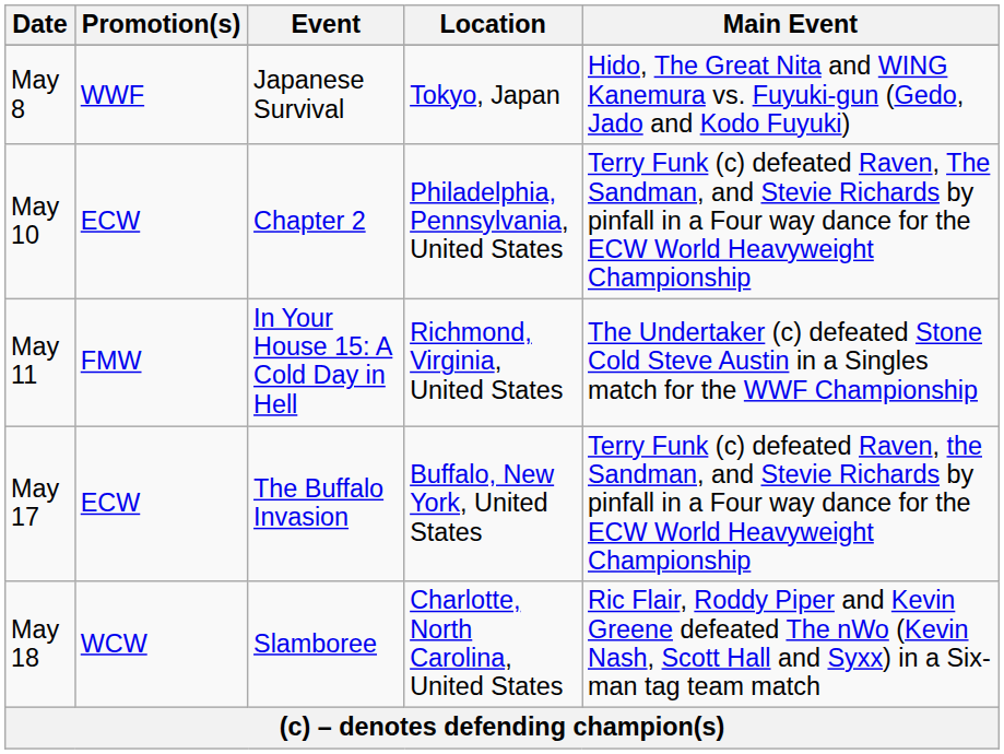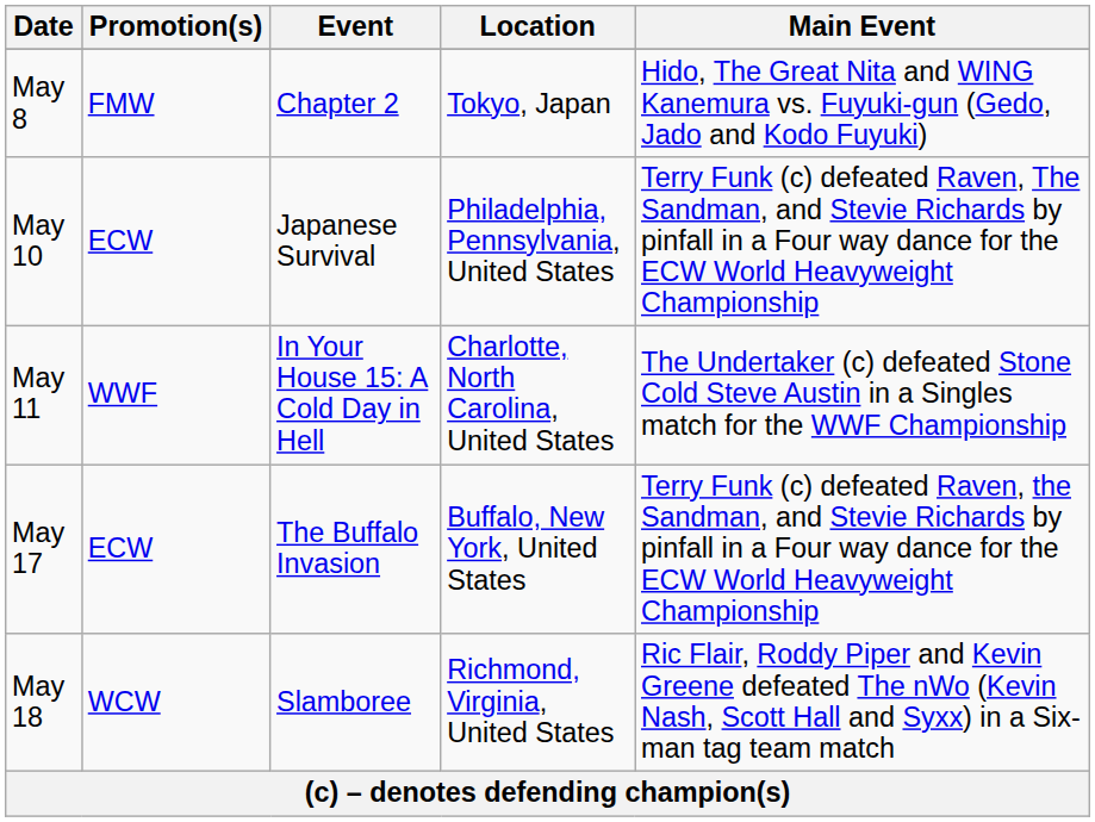 <table class="wikitable" style="width:100%;">
 <tr>
 <th width="5%">Date</th>
 <th width="5%">Promotion(s)</th>
 <th style="width:15%;">Event</th>
 <th style="width:15%;">Location</th>
 <th style="width:40%;">Main Event</th>
 </tr>
 <tr style="width:20%;" |Notes>
 </tr>
 <tr>
 <td>May 8</td>
-<td><a href='#'>WWF</a></td>
-<td>Japanese Survival</td>
+<td><a href='#'>FMW</a></td>
+<td><a href='#'>Chapter 2</a></td>
 <td><a href='#'>Tokyo</a>, Japan</td>
 <td><a href='#'>Hido</a>, <a href='#'>The Great Nita</a> and <a href='#'>WING Kanemura</a> vs. <a href='#'>Fuyuki-gun</a> (<a href='#'>Gedo</a>, <a href='#'>Jado</a> and <a href='#'>Kodo Fuyuki</a>)</td>
 </tr>
 <tr>
 <td>May 10</td>
 <td><a href='#'>ECW</a></td>
-<td><a href='#'>Chapter 2</a></td>
+<td>Japanese Survival</td>
 <td><a href='#'>Philadelphia, Pennsylvania</a>, United States</td>
 <td><a href='#'>Terry Funk</a> (c) defeated <a href='#'>Raven</a>, <a href='#'>The Sandman</a>, and <a href='#'>Stevie Richards</a> by pinfall in a Four way dance for the <a href='#'>ECW World Heavyweight Championship</a></td>
 </tr>
 <tr>
 <td>May 11</td>
-<td><a href='#'>FMW</a></td>
+<td><a href='#'>WWF</a></td>
 <td><a href='#'>In Your House 15: A Cold Day in Hell</a></td>
-<td><a href='#'>Richmond, Virginia</a>, United States</td>
+<td><a href='#'>Charlotte, North Carolina</a>, United States</td>
 <td><a href='#'>The Undertaker</a> (c) defeated <a href='#'>Stone Cold Steve Austin</a> in a Singles match for the <a href='#'>WWF Championship</a></td>
 </tr>
 <tr>
 <td>May 17</td>
 <td><a href='#'>ECW</a></td>
 <td><a href='#'>The Buffalo Invasion</a></td>
 <td><a href='#'>Buffalo, New York</a>, United States</td>
 <td><a href='#'>Terry Funk</a> (c) defeated <a href='#'>Raven</a>, <a href='#'>the Sandman</a>, and <a href='#'>Stevie Richards</a> by pinfall in a Four way dance for the <a href='#'>ECW World Heavyweight Championship</a></td>
 </tr>
 <tr>
 <td>May 18</td>
 <td><a href='#'>WCW</a></td>
 <td><a href='#'>Slamboree</a></td>
-<td><a href='#'>Charlotte, North Carolina</a>, United States</td>
+<td><a href='#'>Richmond, Virginia</a>, United States</td>
 <td><a href='#'>Ric Flair</a>, <a href='#'>Roddy Piper</a> and <a href='#'>Kevin Greene</a> defeated <a href='#'>The nWo</a> (<a href='#'>Kevin Nash</a>, <a href='#'>Scott Hall</a> and <a href='#'>Syxx</a>) in a Six-man tag team match</td>
 </tr>
 <tr>
 <th colspan="6">(c) – denotes defending champion(s)</th>
 </tr>
 </table>
